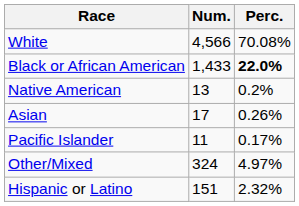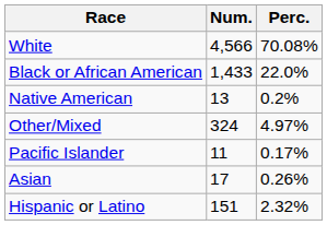 <table class="wikitable">
 <tr>
 <th>Race</th>
 <th>Num.</th>
 <th>Perc.</th>
 </tr>
 <tr>
 <td><a href='#'>White</a></td>
 <td>4,566</td>
 <td>70.08%</td>
 </tr>
 <tr>
 <td><a href='#'>Black or African American</a></td>
 <td>1,433</td>
-<td><strong>22.0%</strong></td>
+<td>22.0%</td>
 </tr>
 <tr>
 <td><a href='#'>Native American</a></td>
 <td>13</td>
 <td>0.2%</td>
 </tr>
 <tr>
-<td><a href='#'>Asian</a></td>
-<td>17</td>
-<td>0.26%</td>
+<td><a href='#'>Other/Mixed</a></td>
+<td>324</td>
+<td>4.97%</td>
 </tr>
 <tr>
 <td><a href='#'>Pacific Islander</a></td>
 <td>11</td>
 <td>0.17%</td>
 </tr>
 <tr>
-<td><a href='#'>Other/Mixed</a></td>
-<td>324</td>
-<td>4.97%</td>
+<td><a href='#'>Asian</a></td>
+<td>17</td>
+<td>0.26%</td>
 </tr>
 <tr>
 <td><a href='#'>Hispanic</a> or <a href='#'>Latino</a></td>
 <td>151</td>
 <td>2.32%</td>
 </tr>
 </table>
